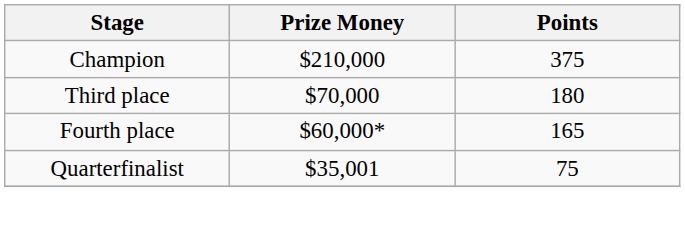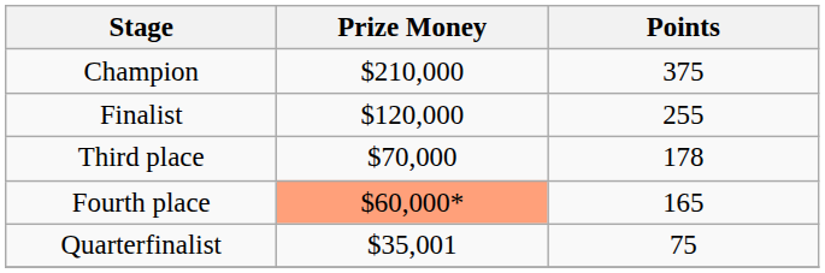 <table class="wikitable">
 <tr>
 <th width=150>Stage</th>
 <th width=150>Prize Money</th>
 <th width=150>Points</th>
 </tr>
 <tr align="center">
 <td>Champion</td>
 <td>$210,000</td>
 <td>375</td>
 </tr>
 <tr align="center">
+<td>Finalist</td>
+<td>$120,000</td>
+<td>255</td>
+</tr>
+<tr align="center">
 <td>Third place</td>
 <td>$70,000</td>
-<td>180</td>
+<td>178</td>
 </tr>
 <tr align="center">
 <td>Fourth place</td>
-<td>$60,000*</td>
+<td style="background: lightsalmon;">$60,000*</td>
 <td>165</td>
 </tr>
 <tr align="center">
 <td>Quarterfinalist</td>
 <td>$35,001</td>
 <td>75</td>
 </tr>
 <tr>
 </tr>
 </table>
